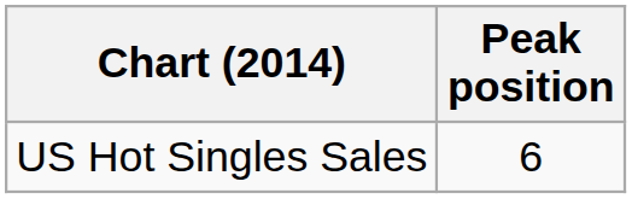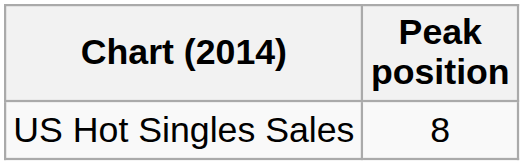 <table class="wikitable">
 <tr>
 <th>Chart (2014)</th>
 <th>Peak<br>position</th>
 </tr>
 <tr>
 <td>US Hot Singles Sales</td>
-<td align="center">6</td>
+<td align="center">8</td>
 </tr>
 </table>
